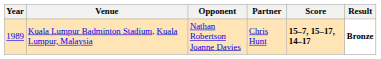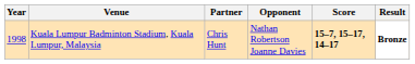 <table class="sortable wikitable" style="font-size: 90%;">
 <tr>
 <th>Year</th>
 <th>Venue</th>
+<th>Partner</th>
 <th>Opponent</th>
-<th>Partner</th>
 <th>Score</th>
 <th>Result</th>
 </tr>
 <tr style="background:#FFE4B5">
-<td align="center"><a href='#'>1989</a></td>
+<td align="center"><a href='#'>1998</a></td>
 <td align="left"><a href='#'>Kuala Lumpur Badminton Stadium</a>, <a href='#'>Kuala Lumpur, Malaysia</a></td>
+<td align="left"> <a href='#'>Chris Hunt</a></td>
 <td align="left"> <a href='#'>Nathan Robertson</a> <br>  <a href='#'>Joanne Davies</a></td>
-<td align="left"> <a href='#'>Chris Hunt</a></td>
 <td align="left"><strong>15–7, 15–17, 14–17</strong></td>
 <td style="text-align:left; background:white"> <strong>Bronze</strong></td>
 </tr>
 </table>
